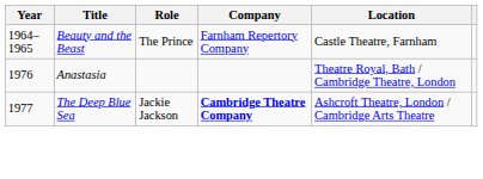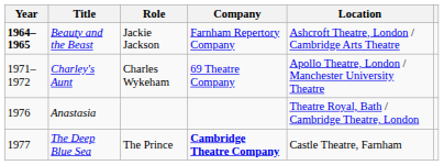 <table class="wikitable">
 <tr>
 <th>Year</th>
 <th>Title</th>
 <th>Role</th>
 <th>Company</th>
 <th>Location</th>
 <th scope="col" class="unsortable"></th>
 </tr>
 <tr>
-<td>1964–1965</td>
+<td><strong>1964–1965</strong></td>
 <td><em><a href='#'>Beauty and the Beast</a></em></td>
-<td>The Prince</td>
+<td>Jackie Jackson</td>
 <td><a href='#'>Farnham Repertory Company</a></td>
-<td>Castle Theatre, Farnham</td>
+<td><a href='#'>Ashcroft Theatre, London</a> / <a href='#'>Cambridge Arts Theatre</a></td>
+<td></td>
+</tr>
+<tr>
+<td>1971–1972</td>
+<td><em><a href='#'>Charley's Aunt</a></em></td>
+<td>Charles Wykeham</td>
+<td><a href='#'>69 Theatre Company</a></td>
+<td><a href='#'>Apollo Theatre, London</a> / <a href='#'>Manchester University Theatre</a></td>
 <td></td>
 </tr>
 <tr>
 <td>1976</td>
 <td><em>Anastasia</em></td>
 <td></td>
 <td></td>
 <td><a href='#'>Theatre Royal, Bath</a> / <a href='#'>Cambridge Theatre, London</a></td>
 <td></td>
 </tr>
 <tr>
 <td>1977</td>
 <td><em><a href='#'>The Deep Blue Sea</a></em></td>
-<td>Jackie Jackson</td>
+<td>The Prince</td>
 <td><strong><a href='#'>Cambridge Theatre Company</a></strong></td>
-<td><a href='#'>Ashcroft Theatre, London</a> / <a href='#'>Cambridge Arts Theatre</a></td>
+<td>Castle Theatre, Farnham</td>
 <td></td>
 </tr>
 </table>
